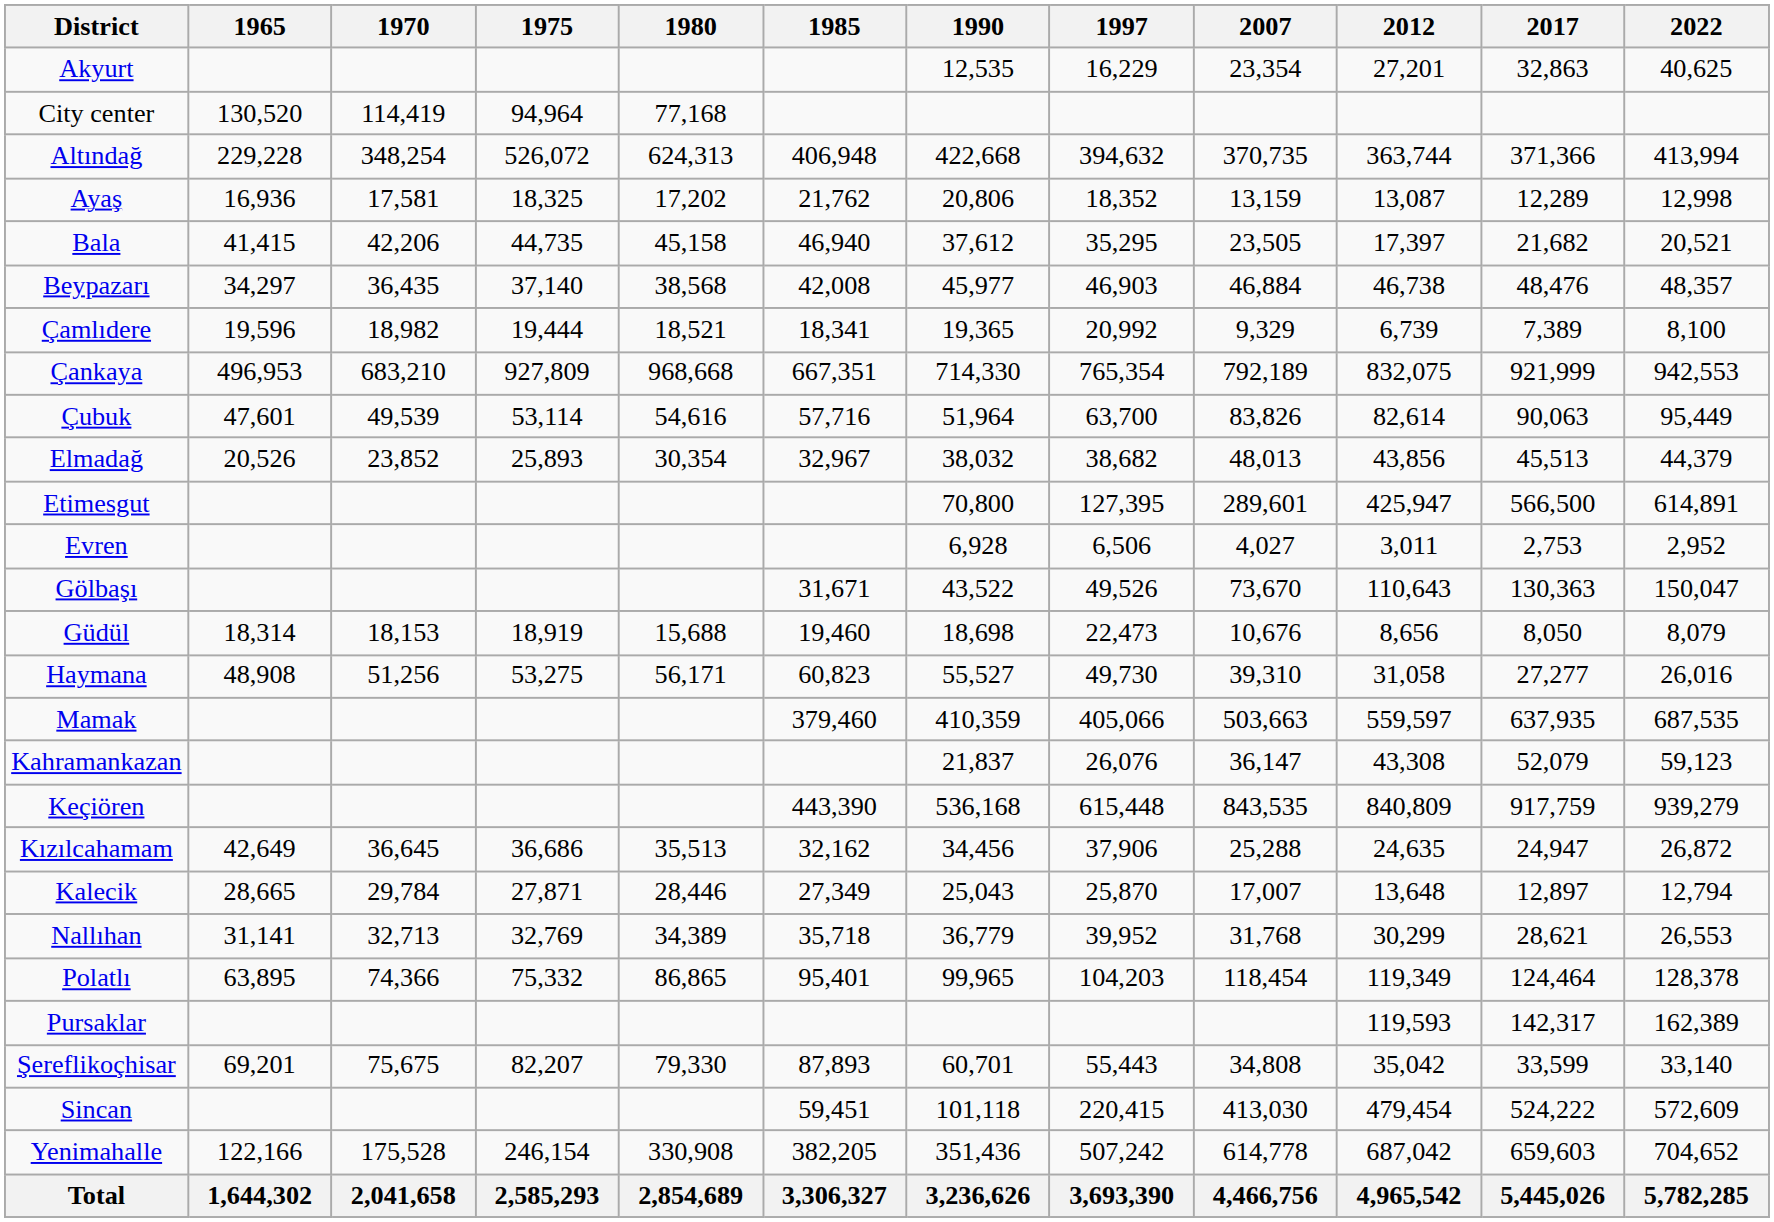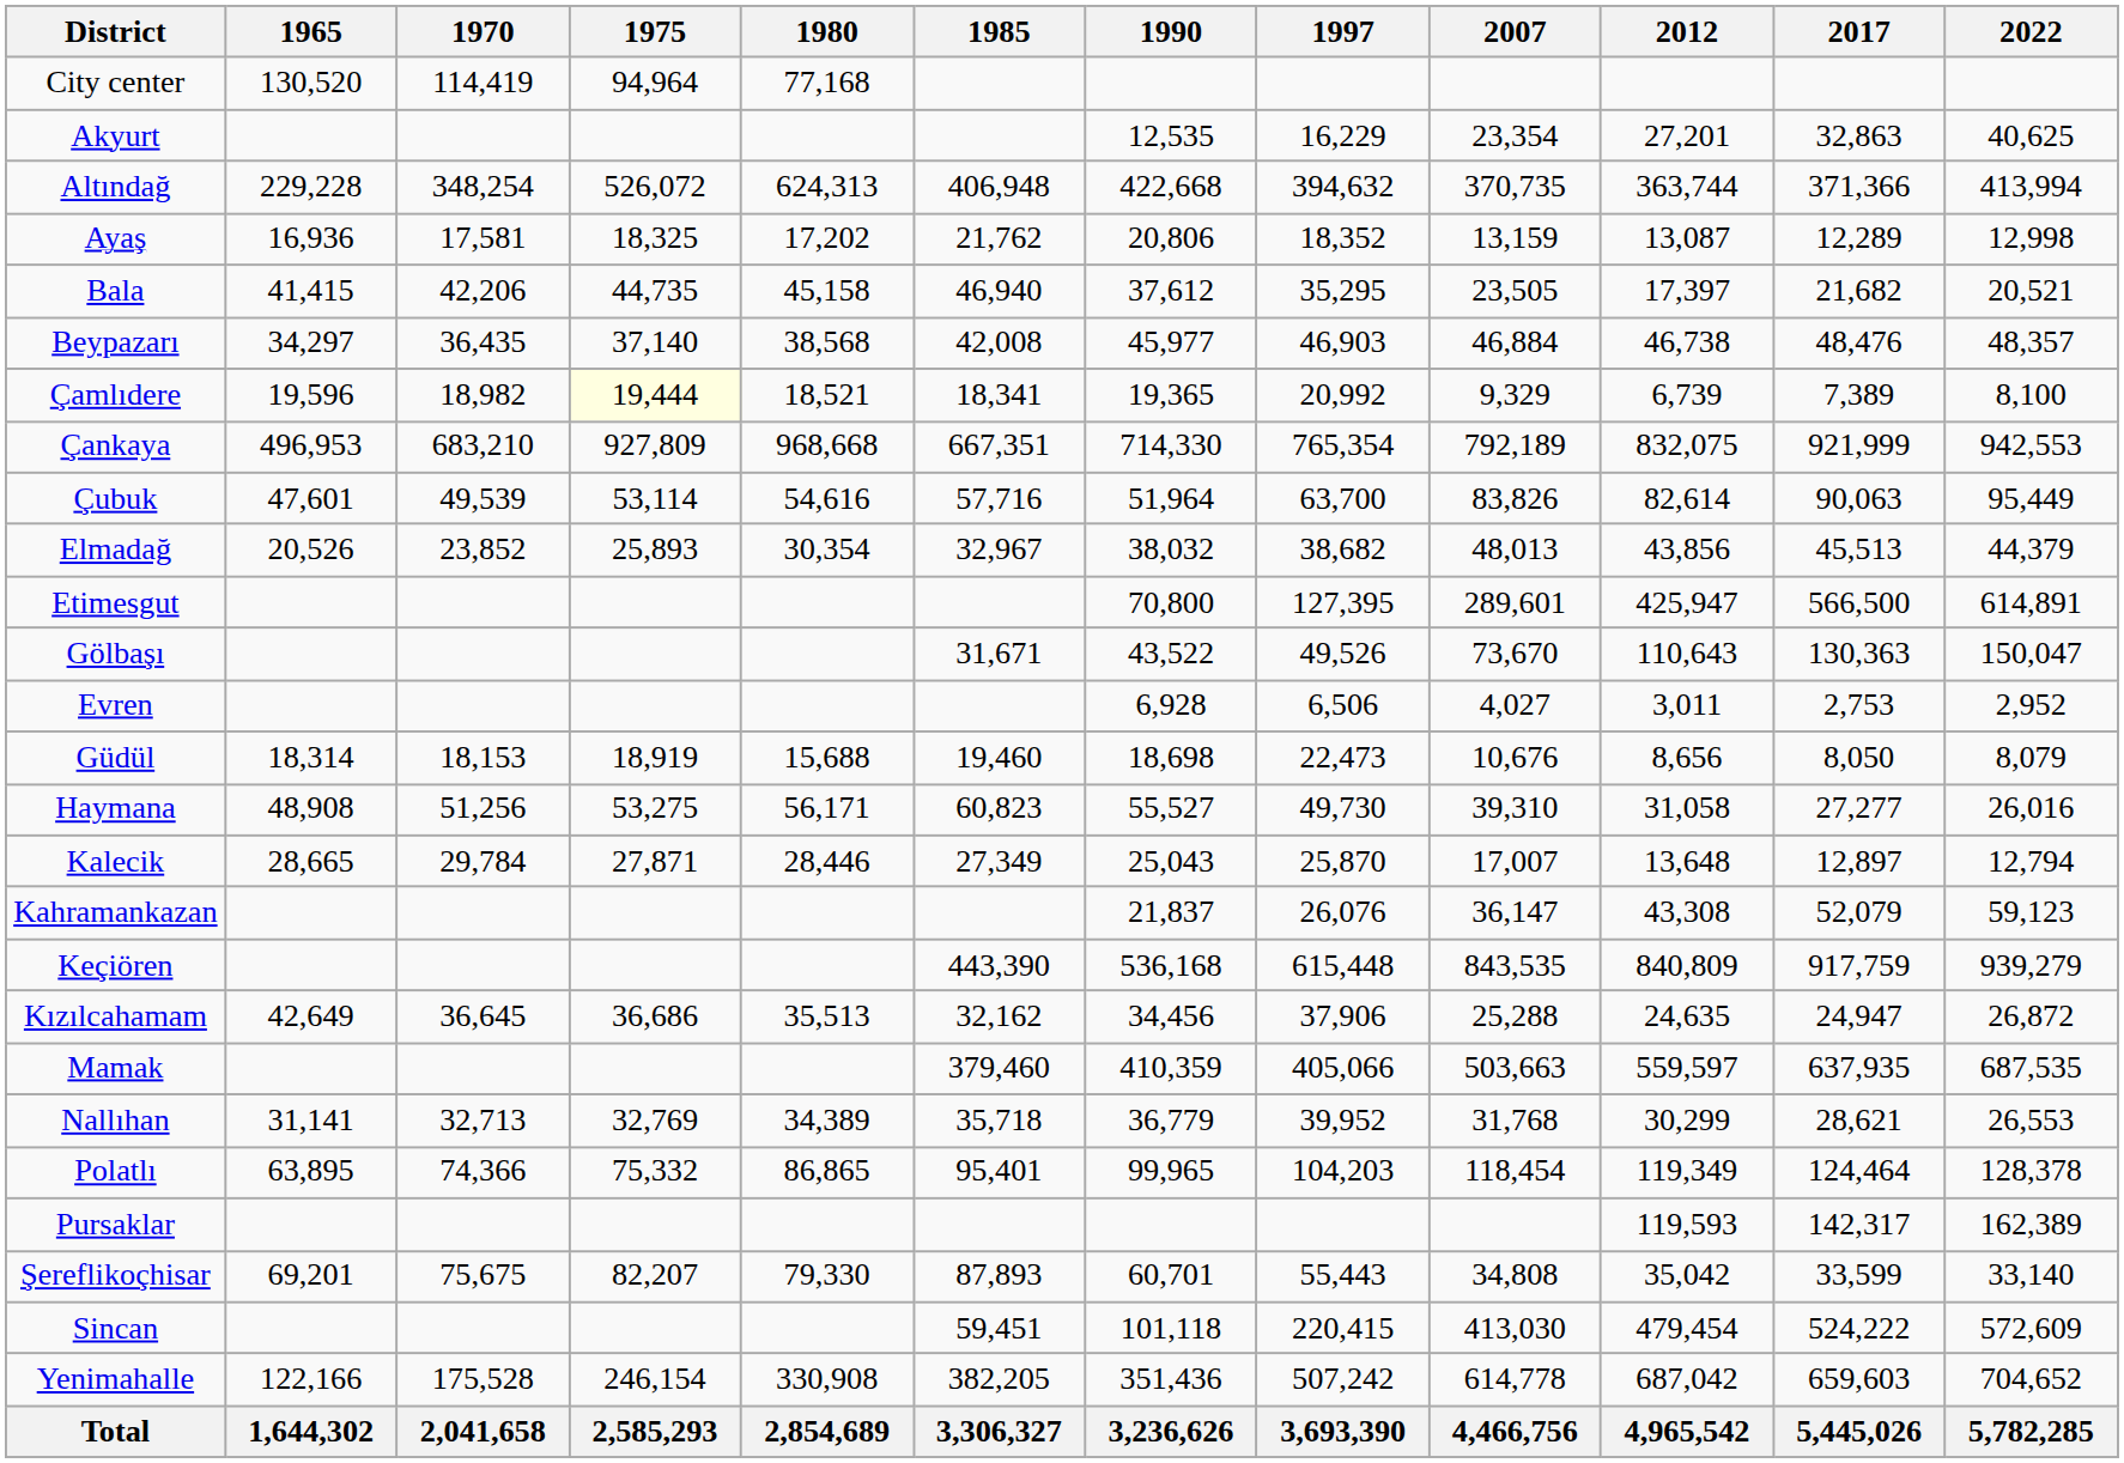 <table class="wikitable sortable" style="font-size:0.85em; text-align:center;">
 <tr>
 <th style="width:5em;">District</th>
 <th style="width:5em;" data-sort-type="number">1965</th>
 <th style="width:5em;" data-sort-type="number">1970</th>
 <th style="width:5em;" data-sort-type="number">1975</th>
 <th style="width:5em;" data-sort-type="number">1980</th>
 <th style="width:5em;" data-sort-type="number">1985</th>
 <th style="width:5em;" data-sort-type="number">1990</th>
 <th style="width:5em;" data-sort-type="number">1997</th>
 <th style="width:5em;" data-sort-type="number">2007</th>
 <th style="width:5em;" data-sort-type="number">2012</th>
 <th style="width:5em;" data-sort-type="number">2017</th>
 <th style="width:5em;" data-sort-type="number">2022</th>
 </tr>
 <tr>
+<td>City center</td>
+<td>130,520</td>
+<td>114,419</td>
+<td>94,964</td>
+<td>77,168</td>
+<td></td>
+<td></td>
+<td></td>
+<td></td>
+<td></td>
+<td></td>
+<td></td>
+</tr>
+<tr>
 <td><a href='#'>Akyurt</a></td>
 <td></td>
 <td></td>
 <td></td>
 <td></td>
 <td></td>
 <td>12,535</td>
 <td>16,229</td>
 <td>23,354</td>
 <td>27,201</td>
 <td>32,863</td>
 <td>40,625</td>
-</tr>
-<tr>
-<td>City center</td>
-<td>130,520</td>
-<td>114,419</td>
-<td>94,964</td>
-<td>77,168</td>
-<td></td>
-<td></td>
-<td></td>
-<td></td>
-<td></td>
-<td></td>
-<td></td>
 </tr>
 <tr>
 <td><a href='#'>Altındağ</a></td>
 <td>229,228</td>
 <td>348,254</td>
 <td>526,072</td>
 <td>624,313</td>
 <td>406,948</td>
 <td>422,668</td>
 <td>394,632</td>
 <td>370,735</td>
 <td>363,744</td>
 <td>371,366</td>
 <td>413,994</td>
 </tr>
 <tr>
 <td><a href='#'>Ayaş</a></td>
 <td>16,936</td>
 <td>17,581</td>
 <td>18,325</td>
 <td>17,202</td>
 <td>21,762</td>
 <td>20,806</td>
 <td>18,352</td>
 <td>13,159</td>
 <td>13,087</td>
 <td>12,289</td>
 <td>12,998</td>
 </tr>
 <tr>
 <td><a href='#'>Bala</a></td>
 <td>41,415</td>
 <td>42,206</td>
 <td>44,735</td>
 <td>45,158</td>
 <td>46,940</td>
 <td>37,612</td>
 <td>35,295</td>
 <td>23,505</td>
 <td>17,397</td>
 <td>21,682</td>
 <td>20,521</td>
 </tr>
 <tr>
 <td><a href='#'>Beypazarı</a></td>
 <td>34,297</td>
 <td>36,435</td>
 <td>37,140</td>
 <td>38,568</td>
 <td>42,008</td>
 <td>45,977</td>
 <td>46,903</td>
 <td>46,884</td>
 <td>46,738</td>
 <td>48,476</td>
 <td>48,357</td>
 </tr>
 <tr>
 <td><a href='#'>Çamlıdere</a></td>
 <td>19,596</td>
 <td>18,982</td>
-<td>19,444</td>
+<td style="background: lightyellow;">19,444</td>
 <td>18,521</td>
 <td>18,341</td>
 <td>19,365</td>
 <td>20,992</td>
 <td>9,329</td>
 <td>6,739</td>
 <td>7,389</td>
 <td>8,100</td>
 </tr>
 <tr>
 <td><a href='#'>Çankaya</a></td>
 <td>496,953</td>
 <td>683,210</td>
 <td>927,809</td>
 <td>968,668</td>
 <td>667,351</td>
 <td>714,330</td>
 <td>765,354</td>
 <td>792,189</td>
 <td>832,075</td>
 <td>921,999</td>
 <td>942,553</td>
 </tr>
 <tr>
 <td><a href='#'>Çubuk</a></td>
 <td>47,601</td>
 <td>49,539</td>
 <td>53,114</td>
 <td>54,616</td>
 <td>57,716</td>
 <td>51,964</td>
 <td>63,700</td>
 <td>83,826</td>
 <td>82,614</td>
 <td>90,063</td>
 <td>95,449</td>
 </tr>
 <tr>
 <td><a href='#'>Elmadağ</a></td>
 <td>20,526</td>
 <td>23,852</td>
 <td>25,893</td>
 <td>30,354</td>
 <td>32,967</td>
 <td>38,032</td>
 <td>38,682</td>
 <td>48,013</td>
 <td>43,856</td>
 <td>45,513</td>
 <td>44,379</td>
 </tr>
 <tr>
 <td><a href='#'>Etimesgut</a></td>
 <td></td>
 <td></td>
 <td></td>
 <td></td>
 <td></td>
 <td>70,800</td>
 <td>127,395</td>
 <td>289,601</td>
 <td>425,947</td>
 <td>566,500</td>
 <td>614,891</td>
 </tr>
 <tr>
+<td><a href='#'>Gölbaşı</a></td>
+<td></td>
+<td></td>
+<td></td>
+<td></td>
+<td>31,671</td>
+<td>43,522</td>
+<td>49,526</td>
+<td>73,670</td>
+<td>110,643</td>
+<td>130,363</td>
+<td>150,047</td>
+</tr>
+<tr>
 <td><a href='#'>Evren</a></td>
 <td></td>
 <td></td>
 <td></td>
 <td></td>
 <td></td>
 <td>6,928</td>
 <td>6,506</td>
 <td>4,027</td>
 <td>3,011</td>
 <td>2,753</td>
 <td>2,952</td>
-</tr>
-<tr>
-<td><a href='#'>Gölbaşı</a></td>
-<td></td>
-<td></td>
-<td></td>
-<td></td>
-<td>31,671</td>
-<td>43,522</td>
-<td>49,526</td>
-<td>73,670</td>
-<td>110,643</td>
-<td>130,363</td>
-<td>150,047</td>
 </tr>
 <tr>
 <td><a href='#'>Güdül</a></td>
 <td>18,314</td>
 <td>18,153</td>
 <td>18,919</td>
 <td>15,688</td>
 <td>19,460</td>
 <td>18,698</td>
 <td>22,473</td>
 <td>10,676</td>
 <td>8,656</td>
 <td>8,050</td>
 <td>8,079</td>
 </tr>
 <tr>
 <td><a href='#'>Haymana</a></td>
 <td>48,908</td>
 <td>51,256</td>
 <td>53,275</td>
 <td>56,171</td>
 <td>60,823</td>
 <td>55,527</td>
 <td>49,730</td>
 <td>39,310</td>
 <td>31,058</td>
 <td>27,277</td>
 <td>26,016</td>
 </tr>
 <tr>
-<td><a href='#'>Mamak</a></td>
-<td></td>
-<td></td>
-<td></td>
-<td></td>
-<td>379,460</td>
-<td>410,359</td>
-<td>405,066</td>
-<td>503,663</td>
-<td>559,597</td>
-<td>637,935</td>
-<td>687,535</td>
+<td><a href='#'>Kalecik</a></td>
+<td>28,665</td>
+<td>29,784</td>
+<td>27,871</td>
+<td>28,446</td>
+<td>27,349</td>
+<td>25,043</td>
+<td>25,870</td>
+<td>17,007</td>
+<td>13,648</td>
+<td>12,897</td>
+<td>12,794</td>
 </tr>
 <tr>
 <td><a href='#'>Kahramankazan</a></td>
 <td></td>
 <td></td>
 <td></td>
 <td></td>
 <td></td>
 <td>21,837</td>
 <td>26,076</td>
 <td>36,147</td>
 <td>43,308</td>
 <td>52,079</td>
 <td>59,123</td>
 </tr>
 <tr>
 <td><a href='#'>Keçiören</a></td>
 <td></td>
 <td></td>
 <td></td>
 <td></td>
 <td>443,390</td>
 <td>536,168</td>
 <td>615,448</td>
 <td>843,535</td>
 <td>840,809</td>
 <td>917,759</td>
 <td>939,279</td>
 </tr>
 <tr>
 <td><a href='#'>Kızılcahamam</a></td>
 <td>42,649</td>
 <td>36,645</td>
 <td>36,686</td>
 <td>35,513</td>
 <td>32,162</td>
 <td>34,456</td>
 <td>37,906</td>
 <td>25,288</td>
 <td>24,635</td>
 <td>24,947</td>
 <td>26,872</td>
 </tr>
 <tr>
-<td><a href='#'>Kalecik</a></td>
-<td>28,665</td>
-<td>29,784</td>
-<td>27,871</td>
-<td>28,446</td>
-<td>27,349</td>
-<td>25,043</td>
-<td>25,870</td>
-<td>17,007</td>
-<td>13,648</td>
-<td>12,897</td>
-<td>12,794</td>
+<td><a href='#'>Mamak</a></td>
+<td></td>
+<td></td>
+<td></td>
+<td></td>
+<td>379,460</td>
+<td>410,359</td>
+<td>405,066</td>
+<td>503,663</td>
+<td>559,597</td>
+<td>637,935</td>
+<td>687,535</td>
 </tr>
 <tr>
 <td><a href='#'>Nallıhan</a></td>
 <td>31,141</td>
 <td>32,713</td>
 <td>32,769</td>
 <td>34,389</td>
 <td>35,718</td>
 <td>36,779</td>
 <td>39,952</td>
 <td>31,768</td>
 <td>30,299</td>
 <td>28,621</td>
 <td>26,553</td>
 </tr>
 <tr>
 <td><a href='#'>Polatlı</a></td>
 <td>63,895</td>
 <td>74,366</td>
 <td>75,332</td>
 <td>86,865</td>
 <td>95,401</td>
 <td>99,965</td>
 <td>104,203</td>
 <td>118,454</td>
 <td>119,349</td>
 <td>124,464</td>
 <td>128,378</td>
 </tr>
 <tr>
 <td><a href='#'>Pursaklar</a></td>
 <td></td>
 <td></td>
 <td></td>
 <td></td>
 <td></td>
 <td></td>
 <td></td>
 <td></td>
 <td>119,593</td>
 <td>142,317</td>
 <td>162,389</td>
 </tr>
 <tr>
 <td><a href='#'>Şereflikoçhisar</a></td>
 <td>69,201</td>
 <td>75,675</td>
 <td>82,207</td>
 <td>79,330</td>
 <td>87,893</td>
 <td>60,701</td>
 <td>55,443</td>
 <td>34,808</td>
 <td>35,042</td>
 <td>33,599</td>
 <td>33,140</td>
 </tr>
 <tr>
 <td><a href='#'>Sincan</a></td>
 <td></td>
 <td></td>
 <td></td>
 <td></td>
 <td>59,451</td>
 <td>101,118</td>
 <td>220,415</td>
 <td>413,030</td>
 <td>479,454</td>
 <td>524,222</td>
 <td>572,609</td>
 </tr>
 <tr>
 <td><a href='#'>Yenimahalle</a></td>
 <td>122,166</td>
 <td>175,528</td>
 <td>246,154</td>
 <td>330,908</td>
 <td>382,205</td>
 <td>351,436</td>
 <td>507,242</td>
 <td>614,778</td>
 <td>687,042</td>
 <td>659,603</td>
 <td>704,652</td>
 </tr>
 <tr>
 <th>Total</th>
 <th>1,644,302</th>
 <th>2,041,658</th>
 <th>2,585,293</th>
 <th>2,854,689</th>
 <th>3,306,327</th>
 <th>3,236,626</th>
 <th>3,693,390</th>
 <th>4,466,756</th>
 <th>4,965,542</th>
 <th>5,445,026</th>
 <th>5,782,285</th>
 </tr>
 </table>
